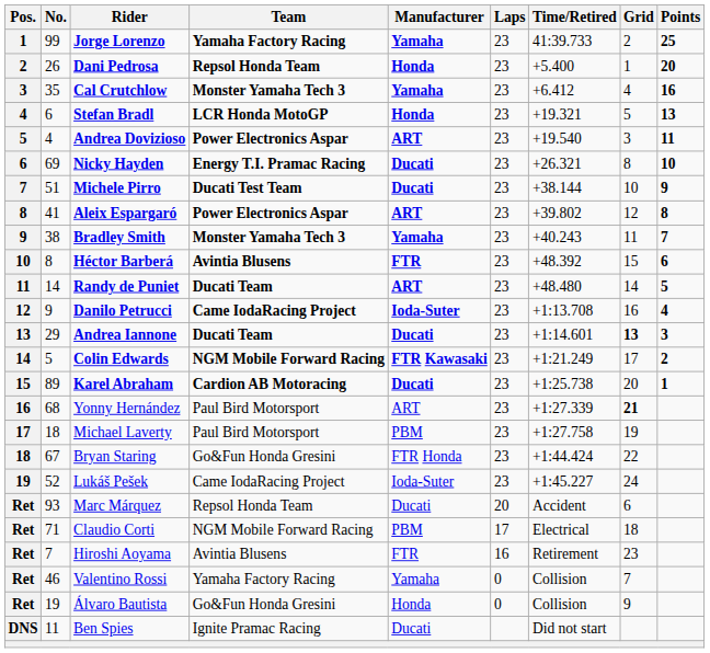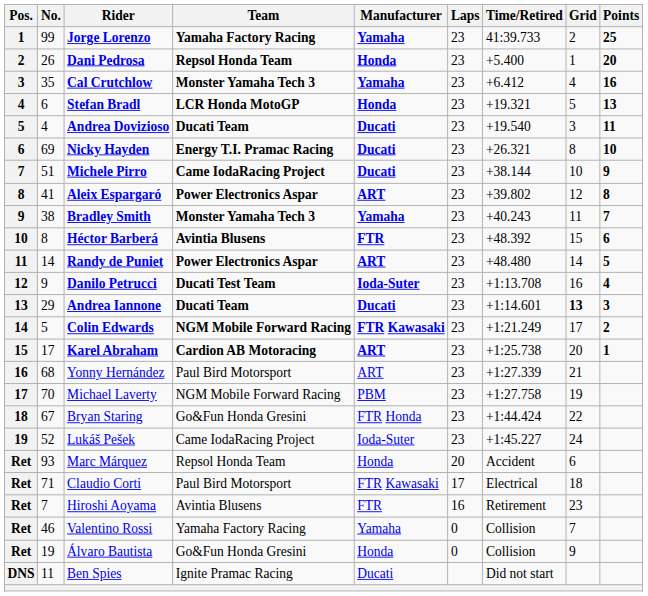 <table class="wikitable" style="font-size: 95%;">
 <tr>
 <th>Pos.</th>
 <th>No.</th>
 <th>Rider</th>
 <th>Team</th>
 <th>Manufacturer</th>
 <th>Laps</th>
 <th>Time/Retired</th>
 <th>Grid</th>
 <th>Points</th>
 </tr>
 <tr>
 <th>1</th>
 <td>99</td>
 <td> <strong><a href='#'>Jorge Lorenzo</a></strong></td>
 <td><strong>Yamaha Factory Racing</strong></td>
 <td><strong><a href='#'>Yamaha</a></strong></td>
 <td>23</td>
 <td>41:39.733</td>
 <td>2</td>
 <td><strong>25</strong></td>
 </tr>
 <tr>
 <th>2</th>
 <td>26</td>
 <td> <strong><a href='#'>Dani Pedrosa</a></strong></td>
 <td><strong>Repsol Honda Team</strong></td>
 <td><strong><a href='#'>Honda</a></strong></td>
 <td>23</td>
 <td>+5.400</td>
 <td>1</td>
 <td><strong>20</strong></td>
 </tr>
 <tr>
 <th>3</th>
 <td>35</td>
 <td> <strong><a href='#'>Cal Crutchlow</a></strong></td>
 <td><strong>Monster Yamaha Tech 3</strong></td>
 <td><strong><a href='#'>Yamaha</a></strong></td>
 <td>23</td>
 <td>+6.412</td>
 <td>4</td>
 <td><strong>16</strong></td>
 </tr>
 <tr>
 <th>4</th>
 <td>6</td>
 <td> <strong><a href='#'>Stefan Bradl</a></strong></td>
 <td><strong>LCR Honda MotoGP</strong></td>
 <td><strong><a href='#'>Honda</a></strong></td>
 <td>23</td>
 <td>+19.321</td>
 <td>5</td>
 <td><strong>13</strong></td>
 </tr>
 <tr>
 <th>5</th>
 <td>4</td>
 <td> <strong><a href='#'>Andrea Dovizioso</a></strong></td>
-<td><strong>Power Electronics Aspar</strong></td>
-<td><strong><a href='#'>ART</a></strong></td>
+<td><strong>Ducati Team</strong></td>
+<td><strong><a href='#'>Ducati</a></strong></td>
 <td>23</td>
 <td>+19.540</td>
 <td>3</td>
 <td><strong>11</strong></td>
 </tr>
 <tr>
 <th>6</th>
 <td>69</td>
 <td> <strong><a href='#'>Nicky Hayden</a></strong></td>
 <td><strong>Energy T.I. Pramac Racing</strong></td>
 <td><strong><a href='#'>Ducati</a></strong></td>
 <td>23</td>
 <td>+26.321</td>
 <td>8</td>
 <td><strong>10</strong></td>
 </tr>
 <tr>
 <th>7</th>
 <td>51</td>
 <td> <strong><a href='#'>Michele Pirro</a></strong></td>
-<td><strong>Ducati Test Team</strong></td>
+<td><strong>Came IodaRacing Project</strong></td>
 <td><strong><a href='#'>Ducati</a></strong></td>
 <td>23</td>
 <td>+38.144</td>
 <td>10</td>
 <td><strong>9</strong></td>
 </tr>
 <tr>
 <th>8</th>
 <td>41</td>
 <td> <strong><a href='#'>Aleix Espargaró</a></strong></td>
 <td><strong>Power Electronics Aspar</strong></td>
 <td><strong><a href='#'>ART</a></strong></td>
 <td>23</td>
 <td>+39.802</td>
 <td>12</td>
 <td><strong>8</strong></td>
 </tr>
 <tr>
 <th>9</th>
 <td>38</td>
 <td> <strong><a href='#'>Bradley Smith</a></strong></td>
 <td><strong>Monster Yamaha Tech 3</strong></td>
 <td><strong><a href='#'>Yamaha</a></strong></td>
 <td>23</td>
 <td>+40.243</td>
 <td>11</td>
 <td><strong>7</strong></td>
 </tr>
 <tr>
 <th>10</th>
 <td>8</td>
 <td> <strong><a href='#'>Héctor Barberá</a></strong></td>
 <td><strong>Avintia Blusens</strong></td>
 <td><strong><a href='#'>FTR</a></strong></td>
 <td>23</td>
 <td>+48.392</td>
 <td>15</td>
 <td><strong>6</strong></td>
 </tr>
 <tr>
 <th>11</th>
 <td>14</td>
 <td> <strong><a href='#'>Randy de Puniet</a></strong></td>
-<td><strong>Ducati Team</strong></td>
+<td><strong>Power Electronics Aspar</strong></td>
 <td><strong><a href='#'>ART</a></strong></td>
 <td>23</td>
 <td>+48.480</td>
 <td>14</td>
 <td><strong>5</strong></td>
 </tr>
 <tr>
 <th>12</th>
 <td>9</td>
 <td> <strong><a href='#'>Danilo Petrucci</a></strong></td>
-<td><strong>Came IodaRacing Project</strong></td>
+<td><strong>Ducati Test Team</strong></td>
 <td><strong><a href='#'>Ioda-Suter</a></strong></td>
 <td>23</td>
 <td>+1:13.708</td>
 <td>16</td>
 <td><strong>4</strong></td>
 </tr>
 <tr>
 <th>13</th>
 <td>29</td>
 <td> <strong><a href='#'>Andrea Iannone</a></strong></td>
 <td><strong>Ducati Team</strong></td>
 <td><strong><a href='#'>Ducati</a></strong></td>
 <td>23</td>
 <td>+1:14.601</td>
 <td><strong>13</strong></td>
 <td><strong>3</strong></td>
 </tr>
 <tr>
 <th>14</th>
 <td>5</td>
 <td> <strong><a href='#'>Colin Edwards</a></strong></td>
 <td><strong>NGM Mobile Forward Racing</strong></td>
 <td><strong><a href='#'>FTR</a> <a href='#'>Kawasaki</a></strong></td>
 <td>23</td>
 <td>+1:21.249</td>
 <td>17</td>
 <td><strong>2</strong></td>
 </tr>
 <tr>
 <th>15</th>
-<td>89</td>
+<td>17</td>
 <td> <strong><a href='#'>Karel Abraham</a></strong></td>
 <td><strong>Cardion AB Motoracing</strong></td>
-<td><strong><a href='#'>Ducati</a></strong></td>
+<td><strong><a href='#'>ART</a></strong></td>
 <td>23</td>
 <td>+1:25.738</td>
 <td>20</td>
 <td><strong>1</strong></td>
 </tr>
 <tr>
 <th>16</th>
 <td>68</td>
 <td> <a href='#'>Yonny Hernández</a></td>
 <td>Paul Bird Motorsport</td>
 <td><a href='#'>ART</a></td>
 <td>23</td>
 <td>+1:27.339</td>
-<td><strong>21</strong></td>
+<td>21</td>
 <td></td>
 </tr>
 <tr>
 <th>17</th>
-<td>18</td>
+<td>70</td>
 <td> <a href='#'>Michael Laverty</a></td>
-<td>Paul Bird Motorsport</td>
+<td>NGM Mobile Forward Racing</td>
 <td><a href='#'>PBM</a></td>
 <td>23</td>
 <td>+1:27.758</td>
 <td>19</td>
 <td></td>
 </tr>
 <tr>
 <th>18</th>
 <td>67</td>
 <td> <a href='#'>Bryan Staring</a></td>
 <td>Go&Fun Honda Gresini</td>
 <td><a href='#'>FTR</a> <a href='#'>Honda</a></td>
 <td>23</td>
 <td>+1:44.424</td>
 <td>22</td>
 <td></td>
 </tr>
 <tr>
 <th>19</th>
 <td>52</td>
 <td> <a href='#'>Lukáš Pešek</a></td>
 <td>Came IodaRacing Project</td>
 <td><a href='#'>Ioda-Suter</a></td>
 <td>23</td>
 <td>+1:45.227</td>
 <td>24</td>
 <td></td>
 </tr>
 <tr>
 <th>Ret</th>
 <td>93</td>
 <td> <a href='#'>Marc Márquez</a></td>
 <td>Repsol Honda Team</td>
-<td><a href='#'>Ducati</a></td>
+<td><a href='#'>Honda</a></td>
 <td>20</td>
 <td>Accident</td>
 <td>6</td>
 <td></td>
 </tr>
 <tr>
 <th>Ret</th>
 <td>71</td>
 <td> <a href='#'>Claudio Corti</a></td>
-<td>NGM Mobile Forward Racing</td>
-<td><a href='#'>PBM</a></td>
+<td>Paul Bird Motorsport</td>
+<td><a href='#'>FTR</a> <a href='#'>Kawasaki</a></td>
 <td>17</td>
 <td>Electrical</td>
 <td>18</td>
 <td></td>
 </tr>
 <tr>
 <th>Ret</th>
 <td>7</td>
 <td> <a href='#'>Hiroshi Aoyama</a></td>
 <td>Avintia Blusens</td>
 <td><a href='#'>FTR</a></td>
 <td>16</td>
 <td>Retirement</td>
 <td>23</td>
 <td></td>
 </tr>
 <tr>
 <th>Ret</th>
 <td>46</td>
 <td> <a href='#'>Valentino Rossi</a></td>
 <td>Yamaha Factory Racing</td>
 <td><a href='#'>Yamaha</a></td>
 <td>0</td>
 <td>Collision</td>
 <td>7</td>
 <td></td>
 </tr>
 <tr>
 <th>Ret</th>
 <td>19</td>
 <td> <a href='#'>Álvaro Bautista</a></td>
 <td>Go&Fun Honda Gresini</td>
 <td><a href='#'>Honda</a></td>
 <td>0</td>
 <td>Collision</td>
 <td>9</td>
 <td></td>
 </tr>
 <tr>
 <th>DNS</th>
 <td>11</td>
 <td> <a href='#'>Ben Spies</a></td>
 <td>Ignite Pramac Racing</td>
 <td><a href='#'>Ducati</a></td>
 <td></td>
 <td>Did not start</td>
 <td></td>
 <td></td>
 </tr>
 <tr>
 <th colspan=9></th>
 </tr>
 </table>
